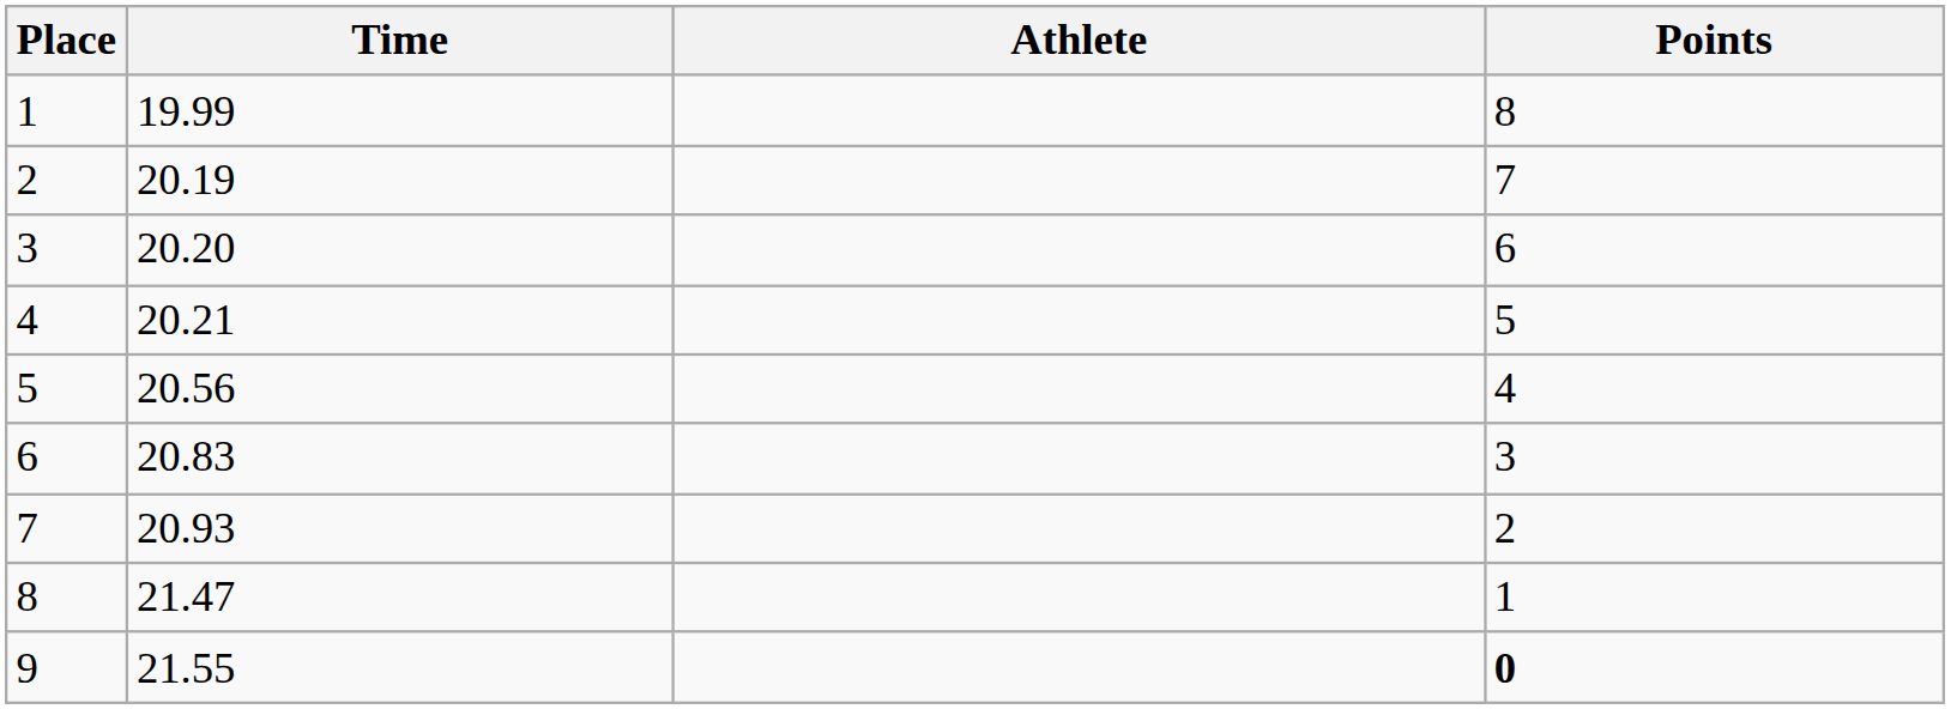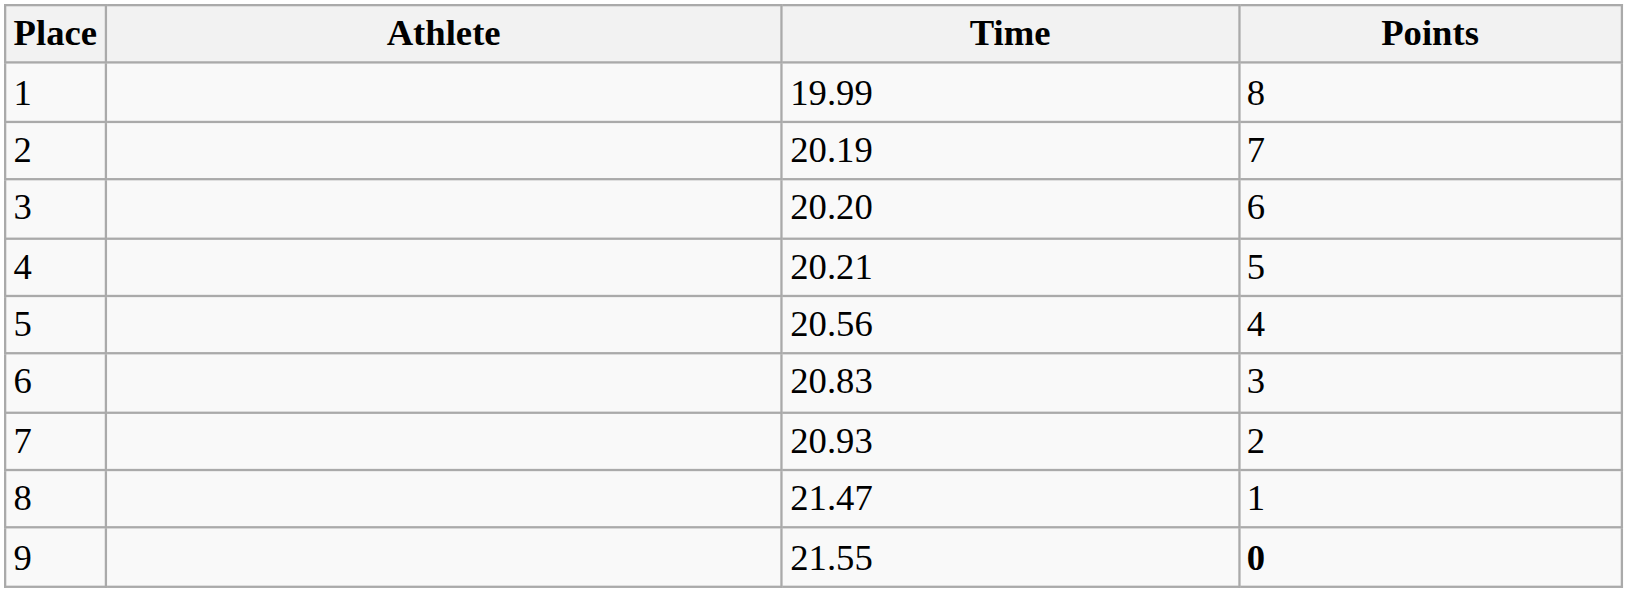 <table class=wikitable>
 <tr>
 <th>Place</th>
+<th style="width:18em">Athlete</th>
 <th style="width:12em">Time</th>
-<th style="width:18em">Athlete</th>
 <th style="width:10em">Points</th>
 </tr>
 <tr>
 <td>1</td>
+<td></td>
 <td>19.99</td>
-<td></td>
 <td>8</td>
 </tr>
 <tr>
 <td>2</td>
+<td></td>
 <td>20.19</td>
-<td></td>
 <td>7</td>
 </tr>
 <tr>
 <td>3</td>
+<td></td>
 <td>20.20</td>
-<td></td>
 <td>6</td>
 </tr>
 <tr>
 <td>4</td>
+<td></td>
 <td>20.21</td>
-<td></td>
 <td>5</td>
 </tr>
 <tr>
 <td>5</td>
+<td></td>
 <td>20.56</td>
-<td></td>
 <td>4</td>
 </tr>
 <tr>
 <td>6</td>
+<td></td>
 <td>20.83</td>
-<td></td>
 <td>3</td>
 </tr>
 <tr>
 <td>7</td>
+<td></td>
 <td>20.93</td>
-<td></td>
 <td>2</td>
 </tr>
 <tr>
 <td>8</td>
+<td></td>
 <td>21.47 </td>
-<td></td>
 <td>1</td>
 </tr>
 <tr>
 <td>9</td>
+<td></td>
 <td>21.55 </td>
-<td></td>
 <td><strong>0</strong></td>
 </tr>
 </table>
